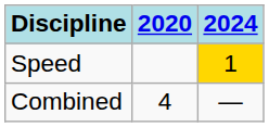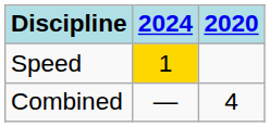 <table class="wikitable" style="text-align: center;">
 <tr>
 <th style="background: #b0e0e6;">Discipline</th>
+<th style="background: #b0e0e6;"><a href='#'>2024</a></th>
 <th style="background: #b0e0e6;"><a href='#'>2020</a></th>
-<th style="background: #b0e0e6;"><a href='#'>2024</a></th>
 </tr>
 <tr>
 <td align="left">Speed</td>
+<td style="background: gold;">1</td>
 <td></td>
-<td style="background: gold;">1</td>
 </tr>
 <tr>
 <td align="left">Combined</td>
+<td>—</td>
 <td>4</td>
-<td>—</td>
 </tr>
 </table>
